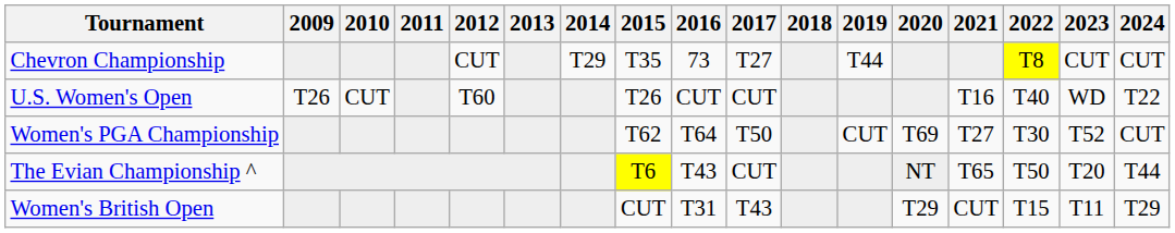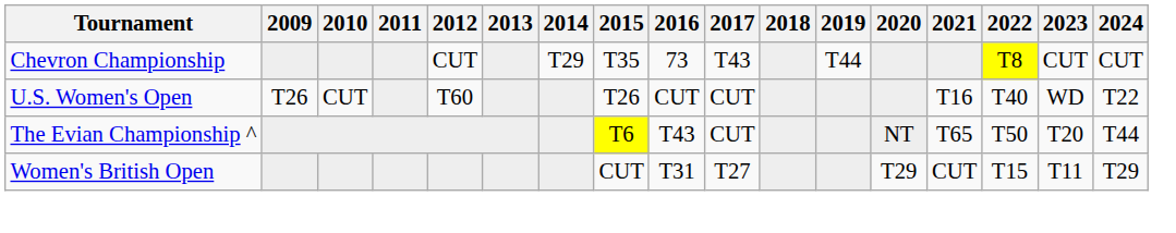 <table class="wikitable" style="font-size:95%;text-align:center;">
 <tr>
 <th>Tournament</th>
 <th>2009</th>
 <th>2010</th>
 <th>2011</th>
 <th>2012</th>
 <th>2013</th>
 <th>2014</th>
 <th>2015</th>
 <th>2016</th>
 <th>2017</th>
 <th>2018</th>
 <th>2019</th>
 <th>2020</th>
 <th>2021</th>
 <th>2022</th>
 <th>2023</th>
 <th>2024</th>
 </tr>
 <tr>
 <td align=left><a href='#'>Chevron Championship</a></td>
 <td style="background:#eeeeee;"></td>
 <td style="background:#eeeeee;"></td>
 <td style="background:#eeeeee;"></td>
 <td>CUT</td>
 <td style="background:#eeeeee;"></td>
 <td>T29</td>
 <td>T35</td>
 <td>73</td>
-<td>T27</td>
+<td>T43</td>
 <td style="background:#eeeeee;"></td>
 <td>T44</td>
 <td style="background:#eeeeee;"></td>
 <td style="background:#eeeeee;"></td>
 <td style="background:yellow;">T8</td>
 <td>CUT</td>
 <td>CUT</td>
 </tr>
 <tr>
 <td align=left><a href='#'>U.S. Women's Open</a></td>
 <td>T26</td>
 <td>CUT</td>
 <td style="background:#eeeeee;"></td>
 <td>T60</td>
 <td style="background:#eeeeee;"></td>
 <td style="background:#eeeeee;"></td>
 <td>T26</td>
 <td>CUT</td>
 <td>CUT</td>
 <td style="background:#eeeeee;"></td>
 <td style="background:#eeeeee;"></td>
 <td style="background:#eeeeee;"></td>
 <td>T16</td>
 <td>T40</td>
 <td>WD</td>
 <td>T22</td>
 </tr>
 <tr>
-<td align=left><a href='#'>Women's PGA Championship</a></td>
-<td style="background:#eeeeee;"></td>
-<td style="background:#eeeeee;"></td>
-<td style="background:#eeeeee;"></td>
-<td style="background:#eeeeee;"></td>
-<td style="background:#eeeeee;"></td>
-<td style="background:#eeeeee;"></td>
-<td>T62</td>
-<td>T64</td>
-<td>T50</td>
-<td style="background:#eeeeee;"></td>
-<td>CUT</td>
-<td>T69</td>
-<td>T27</td>
-<td>T30</td>
-<td>T52</td>
-<td>CUT</td>
-</tr>
-<tr>
 <td align=left><a href='#'>The Evian Championship</a> ^</td>
 <td style="background:#eeeeee;" colspan=5></td>
 <td style="background:#eeeeee;"></td>
 <td style="background:yellow;">T6</td>
 <td>T43</td>
 <td>CUT</td>
 <td style="background:#eeeeee;"></td>
 <td style="background:#eeeeee;"></td>
 <td style="background:#eeeeee;">NT</td>
 <td>T65</td>
 <td>T50</td>
 <td>T20</td>
 <td>T44</td>
 </tr>
 <tr>
 <td align=left><a href='#'>Women's British Open</a></td>
 <td style="background:#eeeeee;"></td>
 <td style="background:#eeeeee;"></td>
 <td style="background:#eeeeee;"></td>
 <td style="background:#eeeeee;"></td>
 <td style="background:#eeeeee;"></td>
 <td style="background:#eeeeee;"></td>
 <td>CUT</td>
 <td>T31</td>
-<td>T43</td>
+<td>T27</td>
 <td style="background:#eeeeee;"></td>
 <td style="background:#eeeeee;"></td>
 <td>T29</td>
 <td>CUT</td>
 <td>T15</td>
 <td>T11</td>
 <td>T29</td>
 </tr>
 </table>
